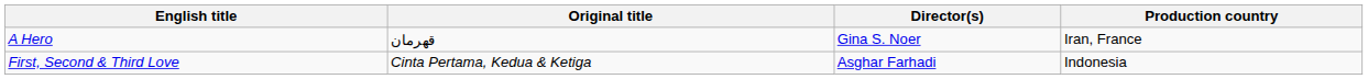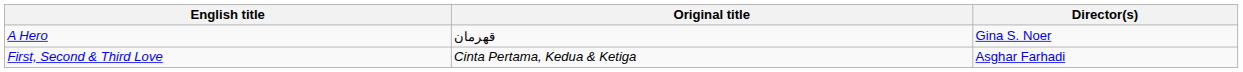 <table class="wikitable" style="width:95%; margin-bottom:2px">
 <tr>
 <th>English title</th>
 <th>Original title</th>
 <th>Director(s)</th>
-<th>Production country</th>
 </tr>
 <tr>
 <td><em><a href='#'>A Hero</a></em> </td>
 <td>قهرمان</td>
 <td><a href='#'>Gina S. Noer</a></td>
-<td>Iran, France</td>
 </tr>
 <tr>
 <td><em><a href='#'>First, Second & Third Love</a></em> </td>
 <td><em>Cinta Pertama, Kedua & Ketiga</em></td>
 <td><a href='#'>Asghar Farhadi</a></td>
-<td>Indonesia</td>
 </tr>
 </table>
